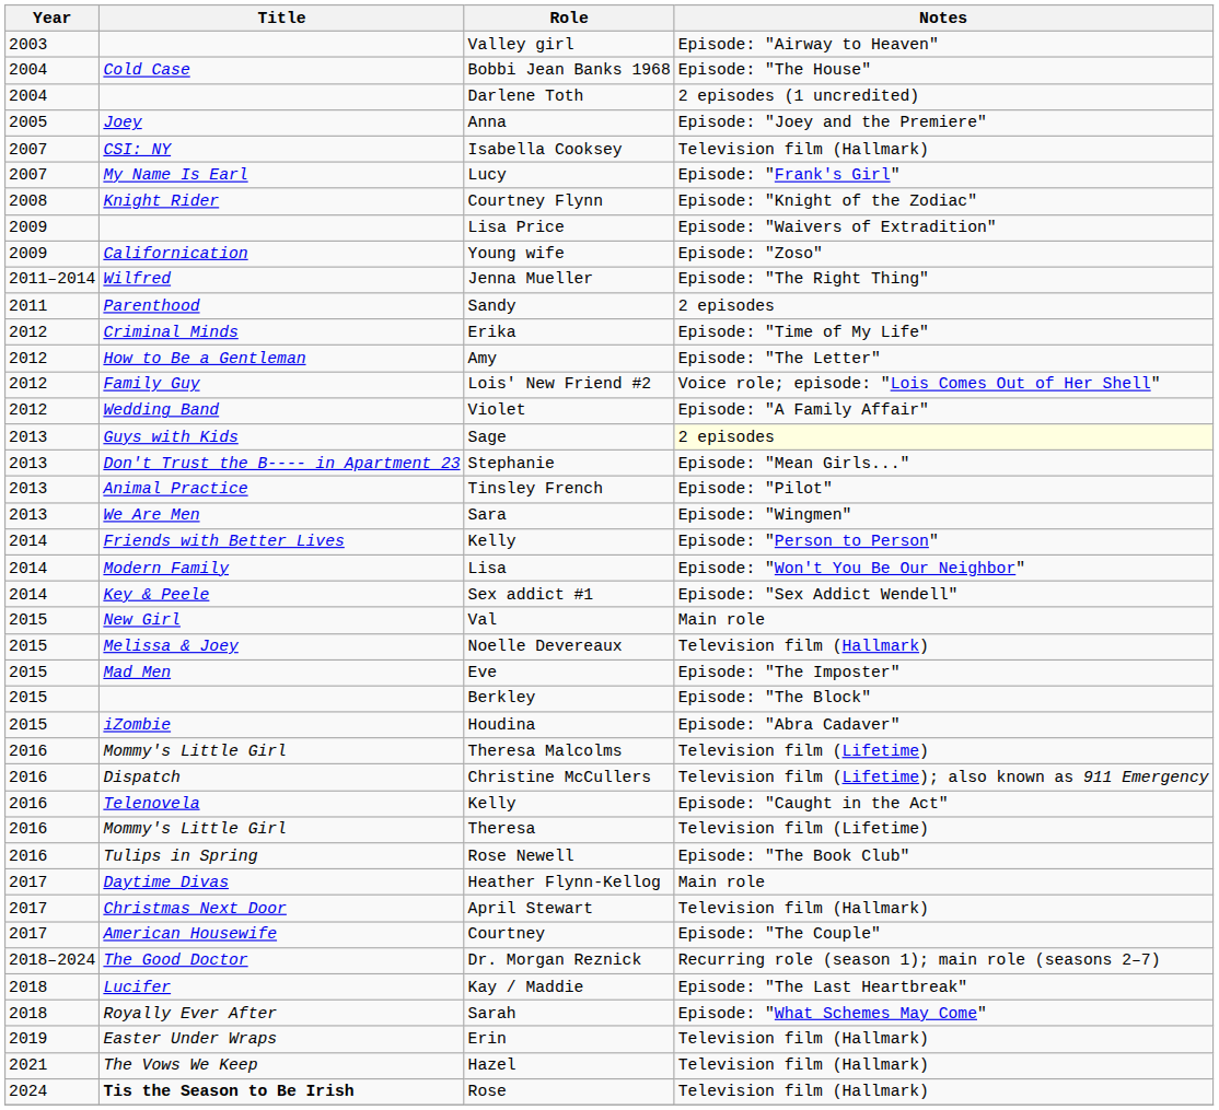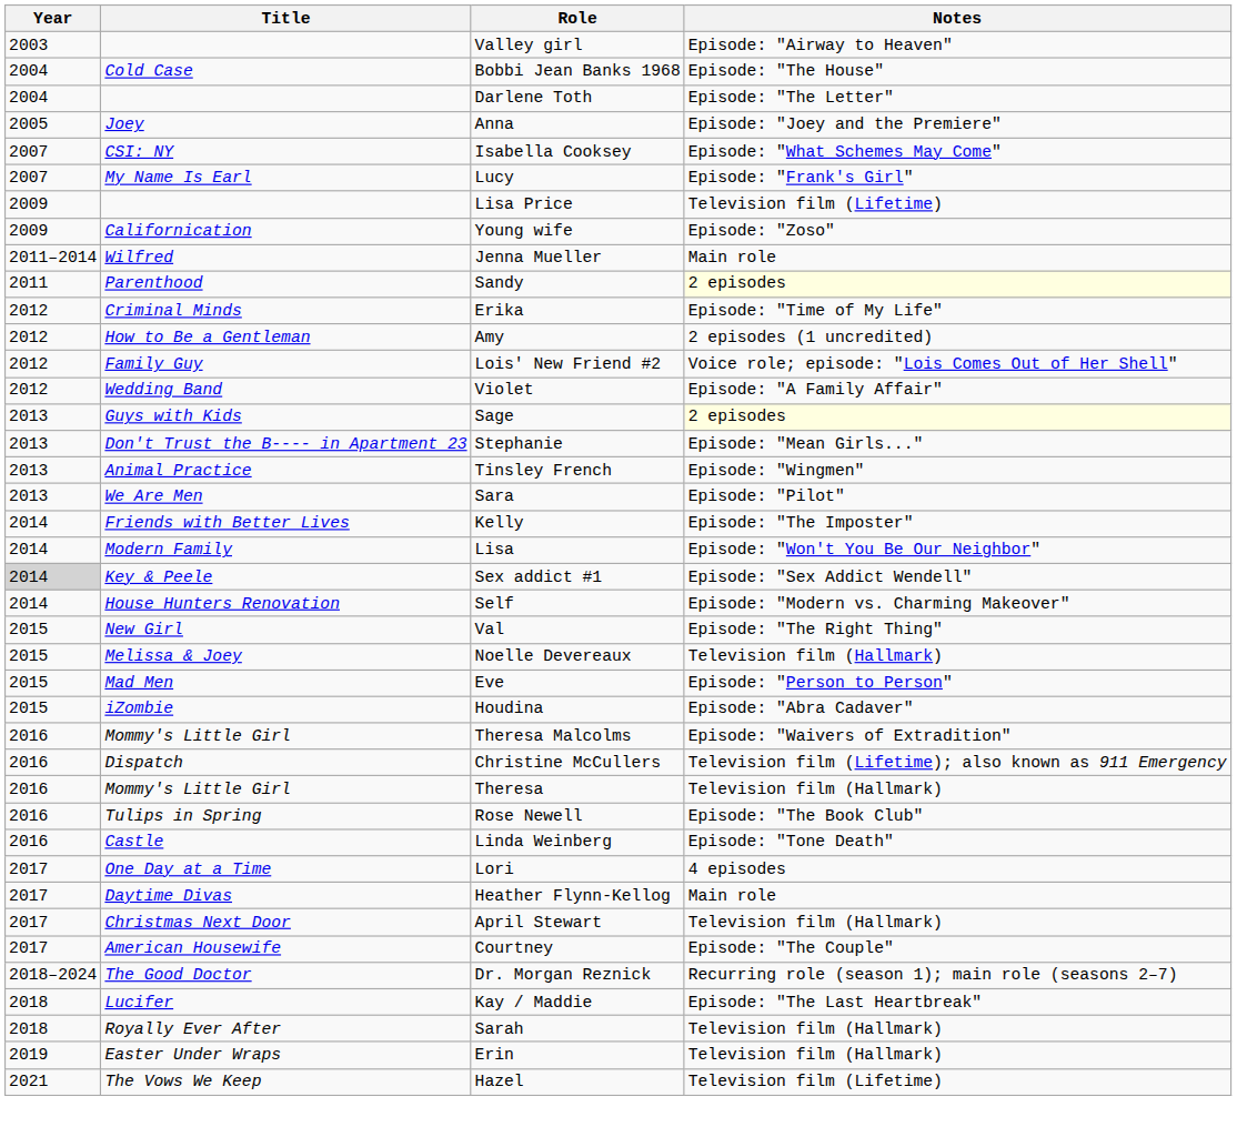 <table class="wikitable sortable">
 <tr>
 <th>Year</th>
 <th>Title</th>
 <th>Role</th>
 <th class="unsortable">Notes</th>
 </tr>
 <tr>
 <td>2003</td>
 <td><em></em></td>
 <td>Valley girl</td>
 <td>Episode: "Airway to Heaven"</td>
 </tr>
 <tr>
 <td>2004</td>
 <td><em><a href='#'>Cold Case</a></em></td>
 <td>Bobbi Jean Banks 1968</td>
 <td>Episode: "The House"</td>
 </tr>
 <tr>
 <td>2004</td>
 <td><em></em></td>
 <td>Darlene Toth</td>
-<td>2 episodes (1 uncredited)</td>
+<td>Episode: "The Letter"</td>
 </tr>
 <tr>
 <td>2005</td>
 <td><em><a href='#'>Joey</a></em></td>
 <td>Anna</td>
 <td>Episode: "Joey and the Premiere"</td>
 </tr>
 <tr>
 <td>2007</td>
 <td><em><a href='#'>CSI: NY</a></em></td>
 <td>Isabella Cooksey</td>
-<td>Television film (Hallmark)</td>
+<td>Episode: "<a href='#'>What Schemes May Come</a>"</td>
 </tr>
 <tr>
 <td>2007</td>
 <td><em><a href='#'>My Name Is Earl</a></em></td>
 <td>Lucy</td>
 <td>Episode: "<a href='#'>Frank's Girl</a>"</td>
 </tr>
 <tr>
-<td>2008</td>
-<td><em><a href='#'>Knight Rider</a></em></td>
-<td>Courtney Flynn</td>
-<td>Episode: "Knight of the Zodiac"</td>
-</tr>
-<tr>
 <td>2009</td>
 <td><em></em></td>
 <td>Lisa Price</td>
-<td>Episode: "Waivers of Extradition"</td>
+<td>Television film (<a href='#'>Lifetime</a>)</td>
 </tr>
 <tr>
 <td>2009</td>
 <td><em><a href='#'>Californication</a></em></td>
 <td>Young wife</td>
 <td>Episode: "Zoso"</td>
 </tr>
 <tr>
 <td>2011–2014</td>
 <td><em><a href='#'>Wilfred</a></em></td>
 <td>Jenna Mueller</td>
-<td>Episode: "The Right Thing"</td>
+<td>Main role</td>
 </tr>
 <tr>
 <td>2011</td>
 <td><em><a href='#'>Parenthood</a></em></td>
 <td>Sandy</td>
-<td>2 episodes</td>
+<td style="background: lightyellow;">2 episodes</td>
 </tr>
 <tr>
 <td>2012</td>
 <td><em><a href='#'>Criminal Minds</a></em></td>
 <td>Erika</td>
 <td>Episode: "Time of My Life"</td>
 </tr>
 <tr>
 <td>2012</td>
 <td><em><a href='#'>How to Be a Gentleman</a></em></td>
 <td>Amy</td>
-<td>Episode: "The Letter"</td>
+<td>2 episodes (1 uncredited)</td>
 </tr>
 <tr>
 <td>2012</td>
 <td><em><a href='#'>Family Guy</a></em></td>
 <td>Lois' New Friend #2</td>
 <td>Voice role; episode: "<a href='#'>Lois Comes Out of Her Shell</a>"</td>
 </tr>
 <tr>
 <td>2012</td>
 <td><em><a href='#'>Wedding Band</a></em></td>
 <td>Violet</td>
 <td>Episode: "A Family Affair"</td>
 </tr>
 <tr>
 <td>2013</td>
 <td><em><a href='#'>Guys with Kids</a></em></td>
 <td>Sage</td>
 <td style="background: lightyellow;">2 episodes</td>
 </tr>
 <tr>
 <td>2013</td>
 <td><em><a href='#'>Don't Trust the B---- in Apartment 23</a></em></td>
 <td>Stephanie</td>
 <td>Episode: "Mean Girls..."</td>
 </tr>
 <tr>
 <td>2013</td>
 <td><em><a href='#'>Animal Practice</a></em></td>
 <td>Tinsley French</td>
-<td>Episode: "Pilot"</td>
+<td>Episode: "Wingmen"</td>
 </tr>
 <tr>
 <td>2013</td>
 <td><em><a href='#'>We Are Men</a></em></td>
 <td>Sara</td>
-<td>Episode: "Wingmen"</td>
+<td>Episode: "Pilot"</td>
 </tr>
 <tr>
 <td>2014</td>
 <td><em><a href='#'>Friends with Better Lives</a></em></td>
 <td>Kelly</td>
-<td>Episode: "<a href='#'>Person to Person</a>"</td>
+<td>Episode: "The Imposter"</td>
 </tr>
 <tr>
 <td>2014</td>
 <td><em><a href='#'>Modern Family</a></em></td>
 <td>Lisa</td>
 <td>Episode: "<a href='#'>Won't You Be Our Neighbor</a>"</td>
 </tr>
 <tr>
-<td>2014</td>
+<td style="background: lightgrey;">2014</td>
 <td><em><a href='#'>Key & Peele</a></em></td>
 <td>Sex addict #1</td>
 <td>Episode: "Sex Addict Wendell"</td>
 </tr>
 <tr>
+<td>2014</td>
+<td><a href='#'><em>House Hunters Renovation</em></a></td>
+<td>Self</td>
+<td>Episode: "Modern vs. Charming Makeover"</td>
+</tr>
+<tr>
 <td>2015</td>
 <td><em><a href='#'>New Girl</a></em></td>
 <td>Val</td>
-<td>Main role</td>
+<td>Episode: "The Right Thing"</td>
 </tr>
 <tr>
 <td>2015</td>
 <td><em><a href='#'>Melissa & Joey</a></em></td>
 <td>Noelle Devereaux</td>
 <td>Television film (<a href='#'>Hallmark</a>)</td>
 </tr>
 <tr>
 <td>2015</td>
 <td><em><a href='#'>Mad Men</a></em></td>
 <td>Eve</td>
-<td>Episode: "The Imposter"</td>
-</tr>
-<tr>
-<td>2015</td>
-<td><em></em></td>
-<td>Berkley</td>
-<td>Episode: "The Block"</td>
+<td>Episode: "<a href='#'>Person to Person</a>"</td>
 </tr>
 <tr>
 <td>2015</td>
 <td><em><a href='#'>iZombie</a></em></td>
 <td>Houdina</td>
 <td>Episode: "Abra Cadaver"</td>
 </tr>
 <tr>
 <td>2016</td>
 <td><em>Mommy's Little Girl</em></td>
 <td>Theresa Malcolms</td>
-<td>Television film (<a href='#'>Lifetime</a>)</td>
+<td>Episode: "Waivers of Extradition"</td>
 </tr>
 <tr>
 <td>2016</td>
 <td><em>Dispatch</em></td>
 <td>Christine McCullers</td>
 <td>Television film (<a href='#'>Lifetime</a>); also known as <em>911 Emergency</em></td>
 </tr>
 <tr>
 <td>2016</td>
-<td><em><a href='#'>Telenovela</a></em></td>
-<td>Kelly</td>
-<td>Episode: "Caught in the Act"</td>
-</tr>
-<tr>
-<td>2016</td>
 <td><em>Mommy's Little Girl</em></td>
 <td>Theresa</td>
-<td>Television film (Lifetime)</td>
+<td>Television film (Hallmark)</td>
 </tr>
 <tr>
 <td>2016</td>
 <td><em>Tulips in Spring</em></td>
 <td>Rose Newell</td>
 <td>Episode: "The Book Club"</td>
+</tr>
+<tr>
+<td>2016</td>
+<td><a href='#'><em>Castle</em></a></td>
+<td>Linda Weinberg</td>
+<td>Episode: "Tone Death"</td>
+</tr>
+<tr>
+<td>2017</td>
+<td><em><a href='#'>One Day at a Time</a></em></td>
+<td>Lori</td>
+<td>4 episodes</td>
 </tr>
 <tr>
 <td>2017</td>
 <td><em><a href='#'>Daytime Divas</a></em></td>
 <td>Heather Flynn-Kellog</td>
 <td>Main role</td>
 </tr>
 <tr>
 <td>2017</td>
 <td><em><a href='#'>Christmas Next Door</a></em></td>
 <td>April Stewart</td>
 <td>Television film (Hallmark)</td>
 </tr>
 <tr>
 <td>2017</td>
 <td><em><a href='#'>American Housewife</a></em></td>
 <td>Courtney</td>
 <td>Episode: "The Couple"</td>
 </tr>
 <tr>
 <td>2018–2024</td>
 <td><em><a href='#'>The Good Doctor</a></em></td>
 <td>Dr. Morgan Reznick</td>
 <td>Recurring role (season 1); main role (seasons 2–7)</td>
 </tr>
 <tr>
 <td>2018</td>
 <td><em><a href='#'>Lucifer</a></em></td>
 <td>Kay / Maddie</td>
 <td>Episode: "The Last Heartbreak"</td>
 </tr>
 <tr>
 <td>2018</td>
 <td><em>Royally Ever After</em></td>
 <td>Sarah</td>
-<td>Episode: "<a href='#'>What Schemes May Come</a>"</td>
+<td>Television film (Hallmark)</td>
 </tr>
 <tr>
 <td>2019</td>
 <td><em>Easter Under Wraps</em></td>
 <td>Erin</td>
 <td>Television film (Hallmark)</td>
 </tr>
 <tr>
 <td>2021</td>
 <td><em>The Vows We Keep</em></td>
 <td>Hazel</td>
-<td>Television film (Hallmark)</td>
-</tr>
-<tr>
-<td>2024</td>
-<td><strong>Tis the Season to Be Irish<em></td>
-<td>Rose</td>
-<td>Television film (Hallmark)</td>
+<td>Television film (Lifetime)</td>
 </tr>
 <tr>
 </tr>
 </table>
